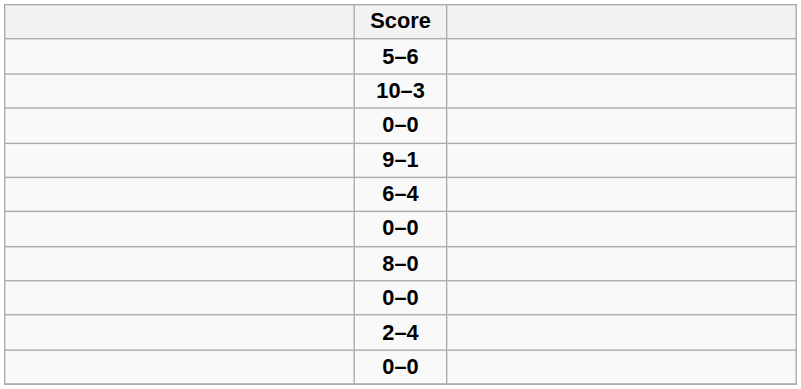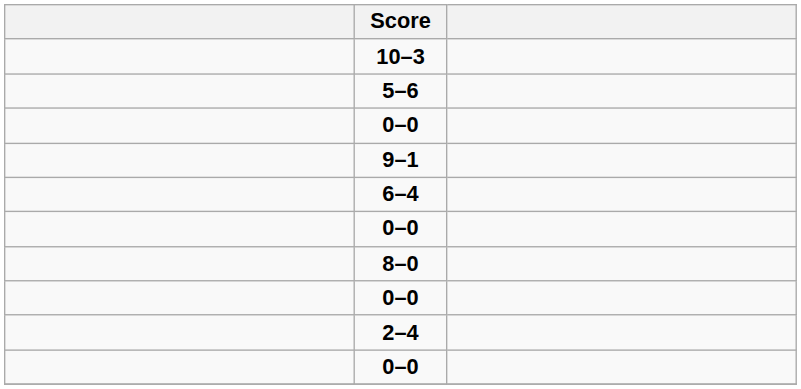 <table class="wikitable" style="text-align: center; font-size:100% ">
 <tr>
 <th align="right" width="250"></th>
 <th width="60">Score</th>
 <th align="left" width="250"></th>
 </tr>
 <tr>
+<td align=left><strong></strong></td>
+<td align=center><strong>10–3</strong></td>
+<td align=left></td>
+</tr>
+<tr>
 <td align=left></td>
 <td align=center><strong>5–6</strong></td>
 <td align=left><strong></strong></td>
-</tr>
-<tr>
-<td align=left><strong></strong></td>
-<td align=center><strong>10–3</strong></td>
-<td align=left></td>
 </tr>
 <tr>
 <td align=left></td>
 <td align=center><strong>0–0</strong></td>
 <td align=left></td>
 </tr>
 <tr>
 <td align=left><strong></strong></td>
 <td align=center><strong>9–1</strong></td>
 <td align=left></td>
 </tr>
 <tr>
 <td align=left><strong></strong></td>
 <td align=center><strong>6–4</strong></td>
 <td align=left></td>
 </tr>
 <tr>
 <td align=left></td>
 <td align=center><strong>0–0</strong></td>
 <td align=left></td>
 </tr>
 <tr>
 <td align=left><strong></strong></td>
 <td align=center><strong>8–0</strong></td>
 <td align=left></td>
 </tr>
 <tr>
 <td align=left></td>
 <td align=center><strong>0–0</strong></td>
 <td align=left></td>
 </tr>
 <tr>
 <td align=left></td>
 <td align=center><strong>2–4</strong></td>
 <td align=left><strong></strong></td>
 </tr>
 <tr>
 <td align=left></td>
 <td align=center><strong>0–0</strong></td>
 <td align=left></td>
 </tr>
 <tr>
 </tr>
 </table>
